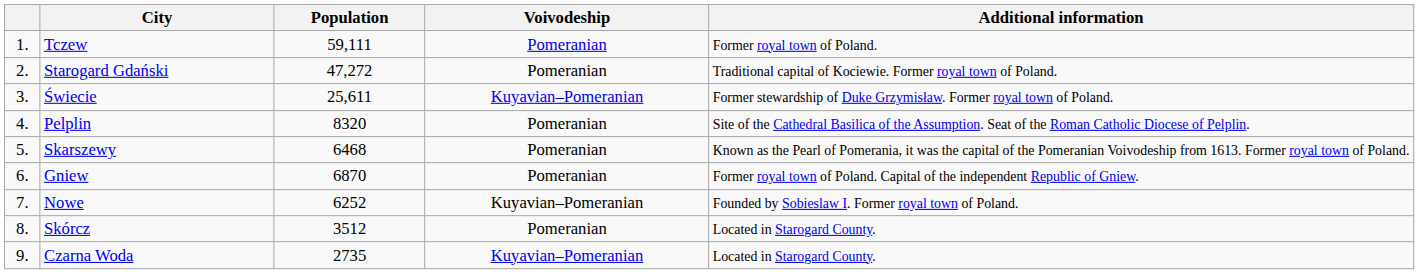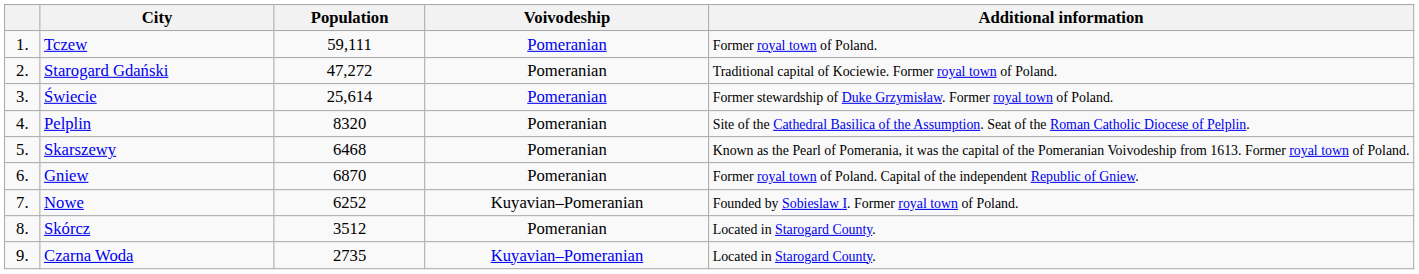 <table class="wikitable sortable" style="text-align:center">
 <tr>
 <th></th>
 <th>City</th>
 <th>Population</th>
 <th>Voivodeship</th>
 <th style="width:50%;">Additional information</th>
 </tr>
 <tr>
 <td>1.</td>
 <td align="left"> <a href='#'>Tczew</a></td>
 <td>59,111</td>
 <td> <a href='#'>Pomeranian</a></td>
 <td align="left"><small>Former <a href='#'>royal town</a> of Poland.</small></td>
 </tr>
 <tr>
 <td>2.</td>
 <td align="left"> <a href='#'>Starogard Gdański</a></td>
 <td>47,272</td>
 <td> Pomeranian</td>
 <td align="left"><small>Traditional capital of Kociewie. Former <a href='#'>royal town</a> of Poland.</small></td>
 </tr>
 <tr>
 <td>3.</td>
 <td align="left"> <a href='#'>Świecie</a></td>
-<td>25,611</td>
-<td> <a href='#'>Kuyavian–Pomeranian</a></td>
+<td>25,614</td>
+<td> <a href='#'>Pomeranian</a></td>
 <td align="left"><small>Former stewardship of <a href='#'>Duke Grzymisław</a>. Former <a href='#'>royal town</a> of Poland.</small></td>
 </tr>
 <tr>
 <td>4.</td>
 <td align="left"> <a href='#'>Pelplin</a></td>
 <td>8320</td>
 <td> Pomeranian</td>
 <td align="left"><small>Site of the <a href='#'>Cathedral Basilica of the Assumption</a>. Seat of the <a href='#'>Roman Catholic Diocese of Pelplin</a>.</small></td>
 </tr>
 <tr>
 <td>5.</td>
 <td align="left"> <a href='#'>Skarszewy</a></td>
 <td>6468</td>
 <td> Pomeranian</td>
 <td align="left"><small>Known as the Pearl of Pomerania, it was the capital of the Pomeranian Voivodeship from 1613. Former <a href='#'>royal town</a> of Poland.</small></td>
 </tr>
 <tr>
 <td>6.</td>
 <td align="left"> <a href='#'>Gniew</a></td>
 <td>6870</td>
 <td> Pomeranian</td>
 <td align="left"><small>Former <a href='#'>royal town</a> of Poland. Capital of the independent <a href='#'>Republic of Gniew</a>.</small></td>
 </tr>
 <tr>
 <td>7.</td>
 <td align="left"> <a href='#'>Nowe</a></td>
 <td>6252</td>
 <td> Kuyavian–Pomeranian</td>
 <td align="left"><small>Founded by <a href='#'>Sobieslaw I</a>. Former <a href='#'>royal town</a> of Poland.</small></td>
 </tr>
 <tr>
 <td>8.</td>
 <td align="left"> <a href='#'>Skórcz</a></td>
 <td>3512</td>
 <td> Pomeranian</td>
 <td align="left"><small>Located in <a href='#'>Starogard County</a>.</small></td>
 </tr>
 <tr>
 <td>9.</td>
 <td align="left"> <a href='#'>Czarna Woda</a></td>
 <td>2735</td>
 <td> <a href='#'>Kuyavian–Pomeranian</a></td>
 <td align="left"><small>Located in <a href='#'>Starogard County</a>.</small></td>
 </tr>
 </table>
